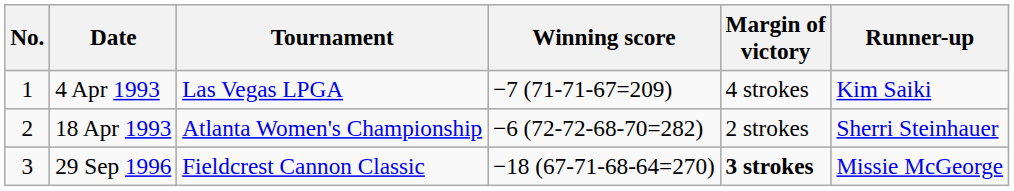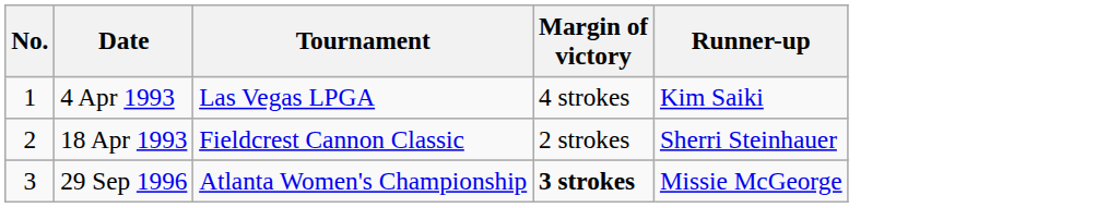 <table class="wikitable" style="font-size:95%;">
 <tr>
 <th>No.</th>
 <th>Date</th>
 <th>Tournament</th>
-<th>Winning score</th>
 <th>Margin of<br>victory</th>
 <th>Runner-up</th>
 </tr>
 <tr>
 <td align=center>1</td>
 <td>4 Apr <a href='#'>1993</a></td>
 <td><a href='#'>Las Vegas LPGA</a></td>
-<td>−7 (71-71-67=209)</td>
 <td>4 strokes</td>
 <td> <a href='#'>Kim Saiki</a></td>
 </tr>
 <tr>
 <td align=center>2</td>
 <td>18 Apr <a href='#'>1993</a></td>
-<td><a href='#'>Atlanta Women's Championship</a></td>
-<td>−6 (72-72-68-70=282)</td>
+<td><a href='#'>Fieldcrest Cannon Classic</a></td>
 <td>2 strokes</td>
 <td> <a href='#'>Sherri Steinhauer</a></td>
 </tr>
 <tr>
 <td align=center>3</td>
 <td>29 Sep <a href='#'>1996</a></td>
-<td><a href='#'>Fieldcrest Cannon Classic</a></td>
-<td>−18 (67-71-68-64=270)</td>
+<td><a href='#'>Atlanta Women's Championship</a></td>
 <td><strong>3 strokes</strong></td>
 <td> <a href='#'>Missie McGeorge</a></td>
 </tr>
 </table>
